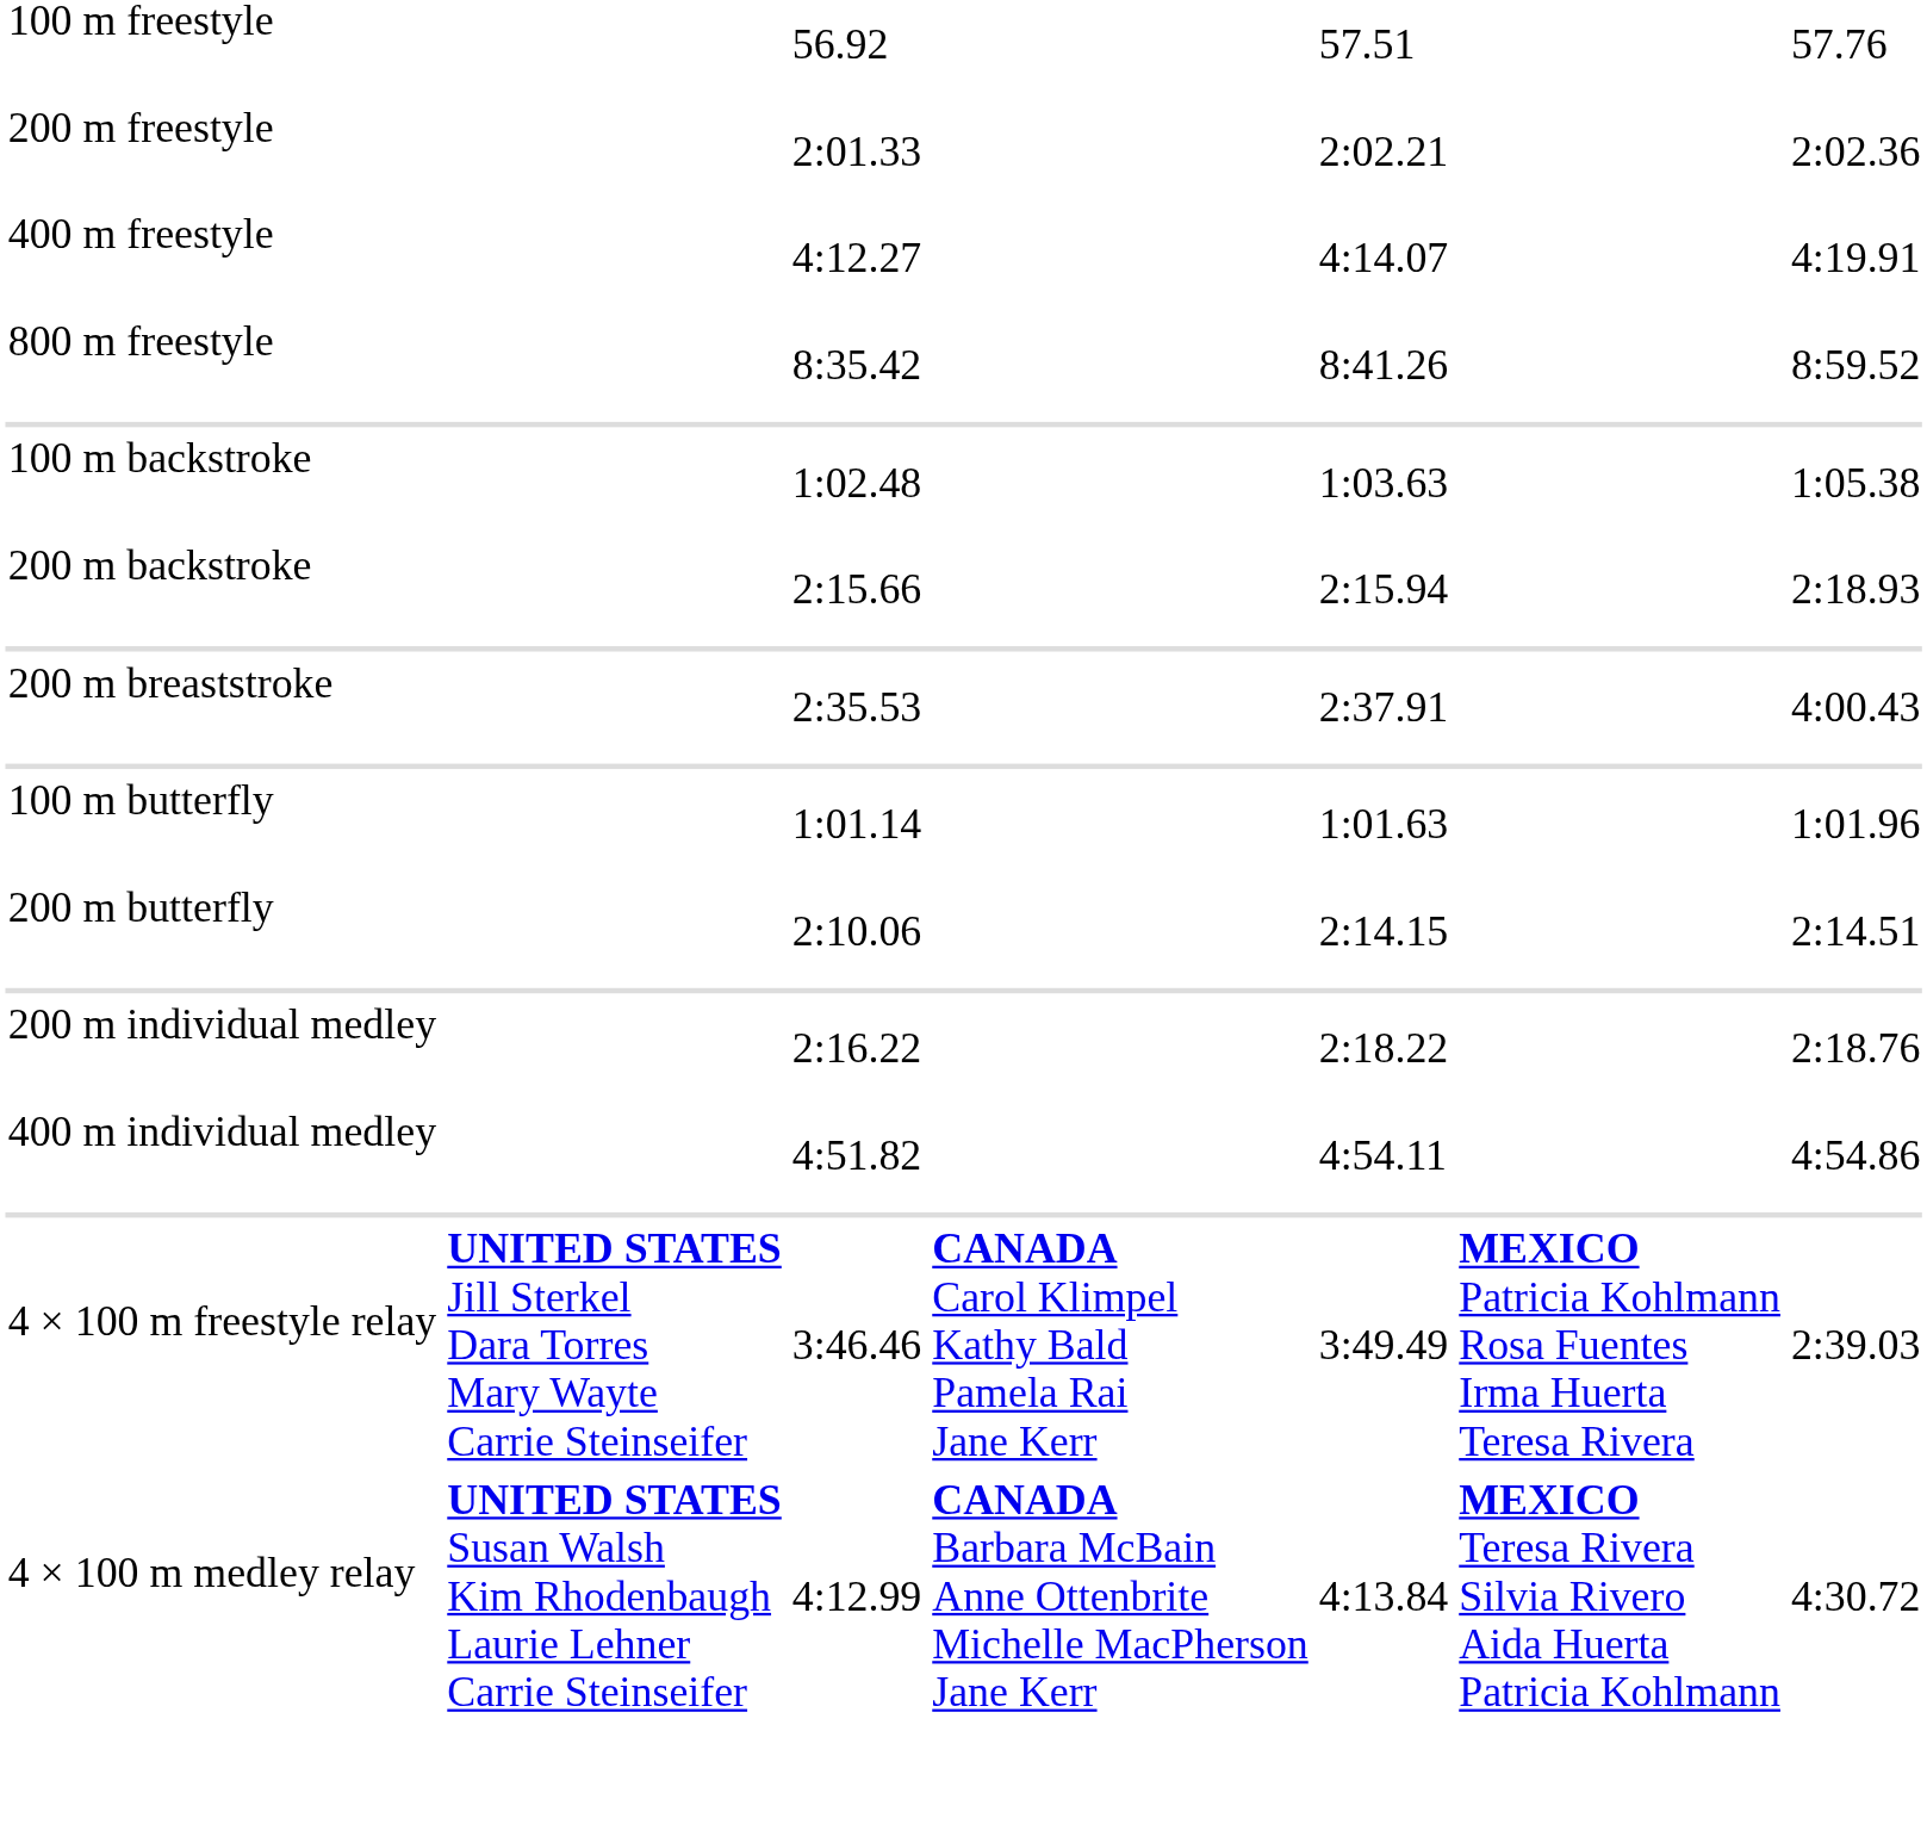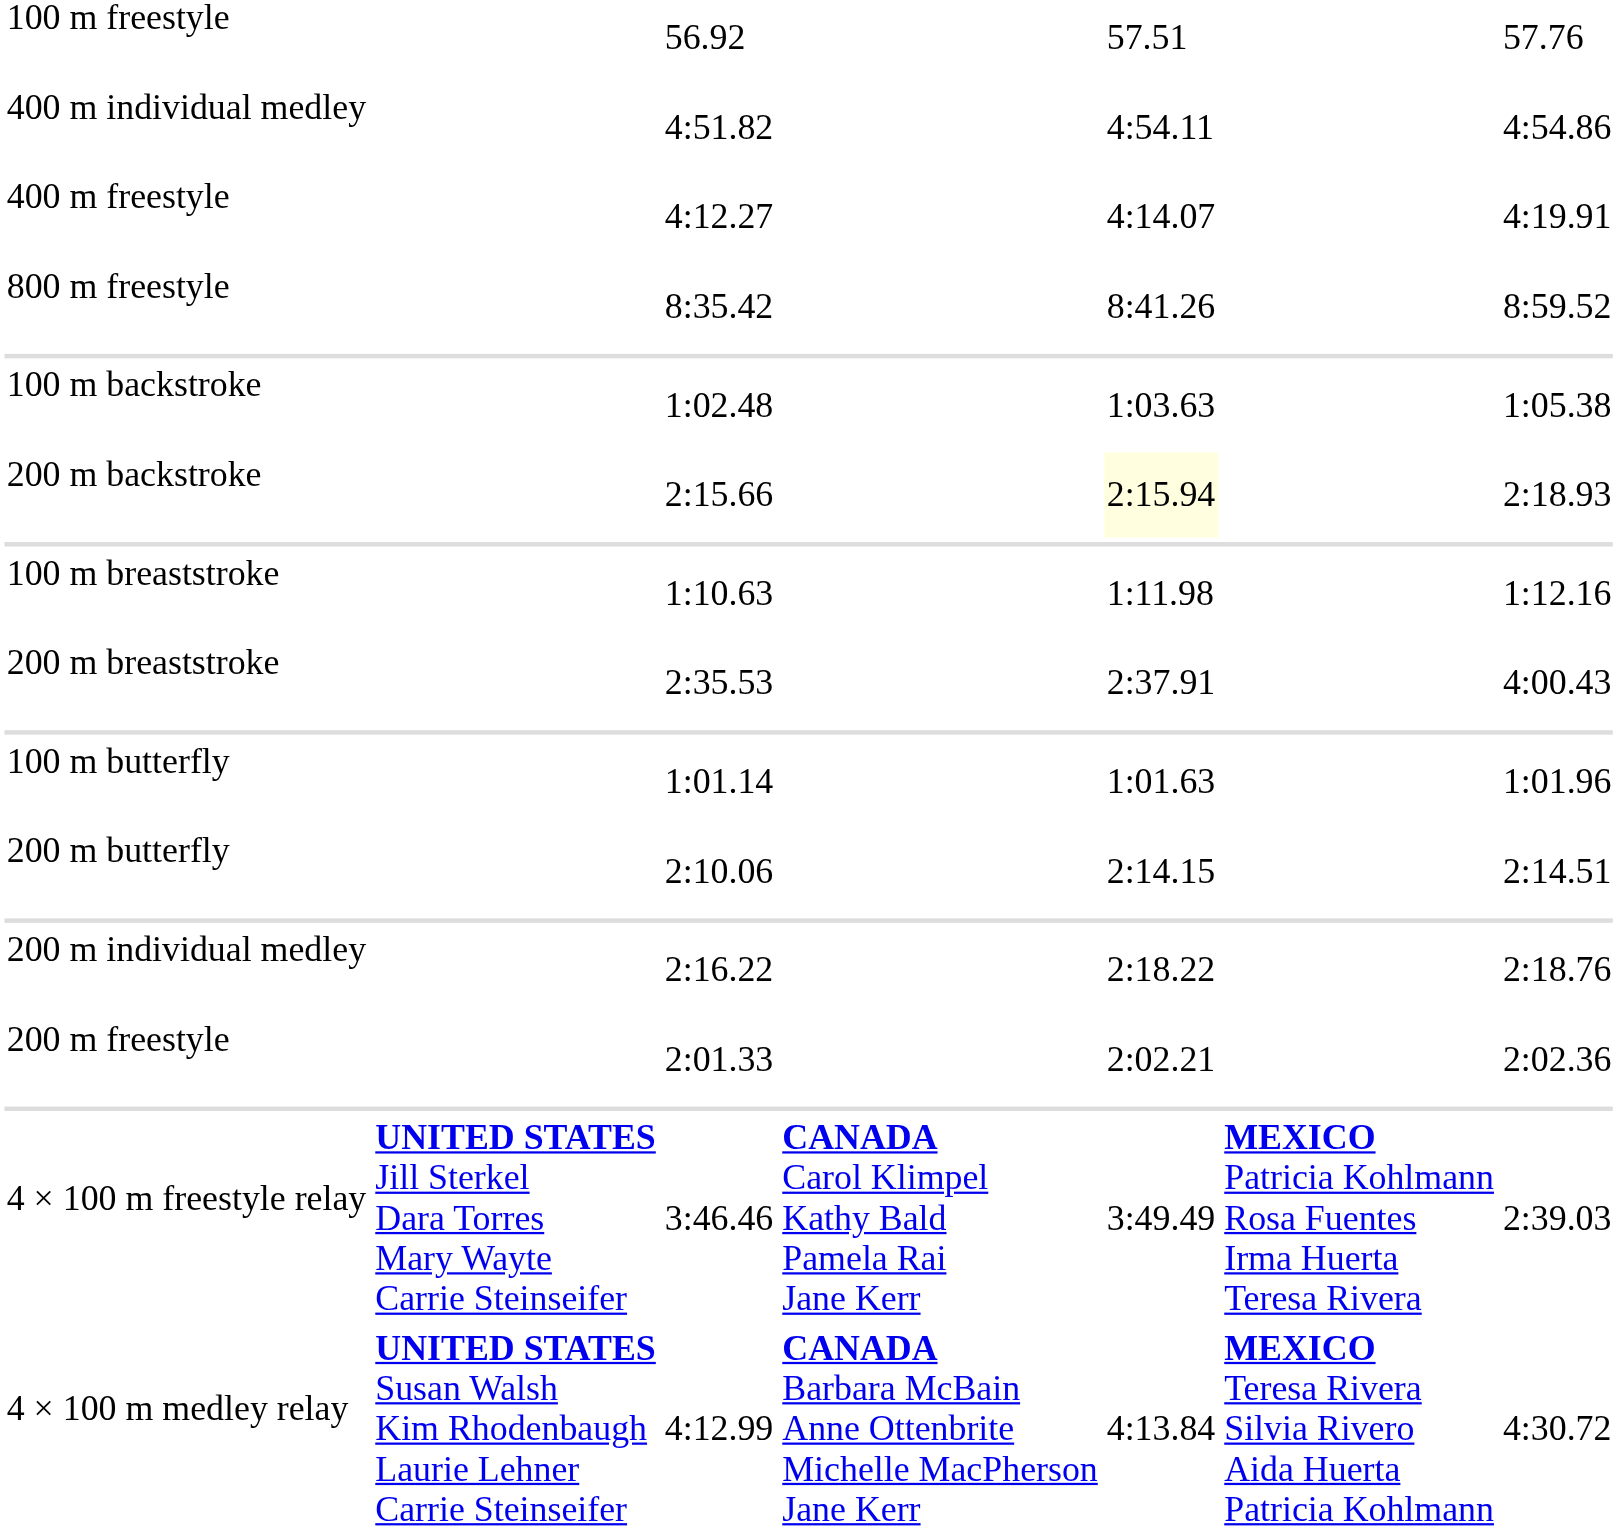 <table>
 <tr>
 <td>100 m freestyle <br>  </td>
 <td></td>
 <td>56.92</td>
 <td></td>
 <td>57.51</td>
 <td></td>
 <td>57.76</td>
 </tr>
 <tr>
-<td>200 m freestyle <br>  </td>
+<td>400 m individual medley <br>  </td>
 <td></td>
-<td>2:01.33</td>
+<td>4:51.82</td>
 <td></td>
-<td>2:02.21</td>
+<td>4:54.11</td>
 <td></td>
-<td>2:02.36</td>
+<td>4:54.86</td>
 </tr>
 <tr>
 <td>400 m freestyle <br>  </td>
 <td></td>
 <td>4:12.27</td>
 <td></td>
 <td>4:14.07</td>
 <td></td>
 <td>4:19.91</td>
 </tr>
 <tr>
 <td>800 m freestyle <br>  </td>
 <td></td>
 <td>8:35.42</td>
 <td></td>
 <td>8:41.26</td>
 <td></td>
 <td>8:59.52</td>
 </tr>
 <tr style="background:#ddd;">
 <td colspan=7></td>
 </tr>
 <tr>
 <td>100 m backstroke <br>  </td>
 <td></td>
 <td>1:02.48</td>
 <td></td>
 <td>1:03.63</td>
 <td></td>
 <td>1:05.38</td>
 </tr>
 <tr>
 <td>200 m backstroke <br>  </td>
 <td></td>
 <td>2:15.66</td>
 <td></td>
-<td>2:15.94</td>
+<td style="background: lightyellow;">2:15.94</td>
 <td></td>
 <td>2:18.93</td>
 </tr>
 <tr style="background:#ddd;">
 <td colspan=7></td>
+</tr>
+<tr>
+<td>100 m breaststroke <br>  </td>
+<td></td>
+<td>1:10.63</td>
+<td></td>
+<td>1:11.98</td>
+<td></td>
+<td>1:12.16</td>
 </tr>
 <tr>
 <td>200 m breaststroke <br>  </td>
 <td></td>
 <td>2:35.53</td>
 <td></td>
 <td>2:37.91</td>
 <td></td>
 <td>4:00.43</td>
 </tr>
 <tr style="background:#ddd;">
 <td colspan=7></td>
 </tr>
 <tr>
 <td>100 m butterfly <br>  </td>
 <td></td>
 <td>1:01.14</td>
 <td></td>
 <td>1:01.63</td>
 <td></td>
 <td>1:01.96</td>
 </tr>
 <tr>
 <td>200 m butterfly <br>  </td>
 <td></td>
 <td>2:10.06</td>
 <td></td>
 <td>2:14.15</td>
 <td></td>
 <td>2:14.51</td>
 </tr>
 <tr style="background:#ddd;">
 <td colspan=7></td>
 </tr>
 <tr>
 <td>200 m individual medley <br>  </td>
 <td></td>
 <td>2:16.22</td>
 <td></td>
 <td>2:18.22</td>
 <td></td>
 <td>2:18.76</td>
 </tr>
 <tr>
-<td>400 m individual medley <br>  </td>
+<td>200 m freestyle <br>  </td>
 <td></td>
-<td>4:51.82</td>
+<td>2:01.33</td>
 <td></td>
-<td>4:54.11</td>
+<td>2:02.21</td>
 <td></td>
-<td>4:54.86</td>
+<td>2:02.36</td>
 </tr>
 <tr style="background:#ddd;">
 <td colspan=7></td>
 </tr>
 <tr>
 <td>4 × 100 m freestyle relay <br>  </td>
 <td> <strong><a href='#'>UNITED STATES</a></strong><br><a href='#'>Jill Sterkel</a><br><a href='#'>Dara Torres</a><br><a href='#'>Mary Wayte</a><br><a href='#'>Carrie Steinseifer</a></td>
 <td>3:46.46</td>
 <td> <strong><a href='#'>CANADA</a></strong><br><a href='#'>Carol Klimpel</a><br><a href='#'>Kathy Bald</a><br><a href='#'>Pamela Rai</a><br><a href='#'>Jane Kerr</a></td>
 <td>3:49.49</td>
 <td> <strong><a href='#'>MEXICO</a></strong><br><a href='#'>Patricia Kohlmann</a><br><a href='#'>Rosa Fuentes</a><br><a href='#'>Irma Huerta</a><br><a href='#'>Teresa Rivera</a></td>
 <td>2:39.03</td>
 </tr>
 <tr>
 <td>4 × 100 m medley relay <br>  </td>
 <td> <strong><a href='#'>UNITED STATES</a></strong><br><a href='#'>Susan Walsh</a><br><a href='#'>Kim Rhodenbaugh</a><br><a href='#'>Laurie Lehner</a><br><a href='#'>Carrie Steinseifer</a></td>
 <td>4:12.99</td>
 <td> <strong><a href='#'>CANADA</a></strong><br><a href='#'>Barbara McBain</a><br><a href='#'>Anne Ottenbrite</a><br><a href='#'>Michelle MacPherson</a><br><a href='#'>Jane Kerr</a></td>
 <td>4:13.84</td>
 <td> <strong><a href='#'>MEXICO</a></strong><br><a href='#'>Teresa Rivera</a><br><a href='#'>Silvia Rivero</a><br><a href='#'>Aida Huerta</a><br><a href='#'>Patricia Kohlmann</a></td>
 <td>4:30.72</td>
 </tr>
 </table>
